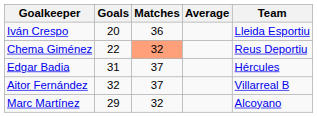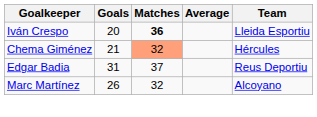 <table class="wikitable sortable">
 <tr>
 <th>Goalkeeper</th>
 <th>Goals</th>
 <th>Matches</th>
 <th>Average</th>
 <th>Team</th>
 </tr>
 <tr>
 <td> <a href='#'>Iván Crespo</a></td>
 <td style="text-align:center;">20</td>
-<td style="text-align:center;">36</td>
+<td style="text-align:center;"><strong>36</strong></td>
 <td style="text-align:center;"></td>
 <td><a href='#'>Lleida Esportiu</a></td>
 </tr>
 <tr>
 <td> <a href='#'>Chema Giménez</a></td>
-<td style="text-align:center;">22</td>
+<td style="text-align:center;">21</td>
 <td style="background: lightsalmon; text-align:center;">32</td>
 <td style="text-align:center;"></td>
-<td><a href='#'>Reus Deportiu</a></td>
+<td><a href='#'>Hércules</a></td>
 </tr>
 <tr>
 <td> <a href='#'>Edgar Badia</a></td>
 <td style="text-align:center;">31</td>
 <td style="text-align:center;">37</td>
 <td style="text-align:center;"></td>
-<td><a href='#'>Hércules</a></td>
-</tr>
-<tr>
-<td> <a href='#'>Aitor Fernández</a></td>
-<td style="text-align:center;">32</td>
-<td style="text-align:center;">37</td>
-<td style="text-align:center;"></td>
-<td><a href='#'>Villarreal B</a></td>
+<td><a href='#'>Reus Deportiu</a></td>
 </tr>
 <tr>
 <td> <a href='#'>Marc Martínez</a></td>
-<td style="text-align:center;">29</td>
+<td style="text-align:center;">26</td>
 <td style="text-align:center;">32</td>
 <td style="text-align:center;"></td>
 <td><a href='#'>Alcoyano</a></td>
 </tr>
 </table>
